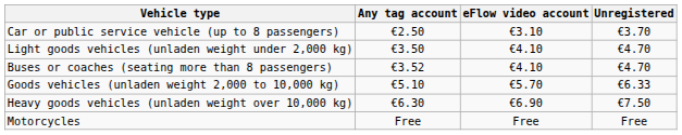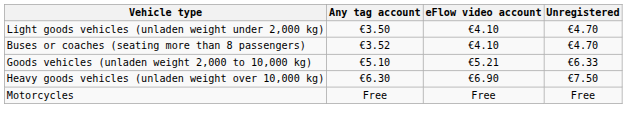 <table class="wikitable">
 <tr>
 <th>Vehicle type</th>
 <th>Any tag account</th>
 <th>eFlow video account</th>
 <th>Unregistered</th>
-</tr>
-<tr>
-<td>Car or public service vehicle (up to 8 passengers)</td>
-<td style="text-align:center;">€2.50</td>
-<td style="text-align:center;">€3.10</td>
-<td style="text-align:center;">€3.70</td>
 </tr>
 <tr>
 <td>Light goods vehicles (unladen weight under 2,000 kg)</td>
 <td style="text-align:center;">€3.50</td>
 <td style="text-align:center;">€4.10</td>
 <td style="text-align:center;">€4.70</td>
 </tr>
 <tr>
 <td>Buses or coaches (seating more than 8 passengers)</td>
 <td style="text-align:center;">€3.52</td>
 <td style="text-align:center;">€4.10</td>
 <td style="text-align:center;">€4.70</td>
 </tr>
 <tr>
 <td>Goods vehicles (unladen weight 2,000 to 10,000 kg)</td>
 <td style="text-align:center;">€5.10</td>
-<td style="text-align:center;">€5.70</td>
+<td style="text-align:center;">€5.21</td>
 <td style="text-align:center;">€6.33</td>
 </tr>
 <tr>
 <td>Heavy goods vehicles (unladen weight over 10,000 kg)</td>
 <td style="text-align:center;">€6.30</td>
 <td style="text-align:center;">€6.90</td>
 <td style="text-align:center;">€7.50</td>
 </tr>
 <tr>
 <td>Motorcycles</td>
 <td style="text-align:center;">Free</td>
 <td style="text-align:center;">Free</td>
 <td style="text-align:center;">Free</td>
 </tr>
 </table>
